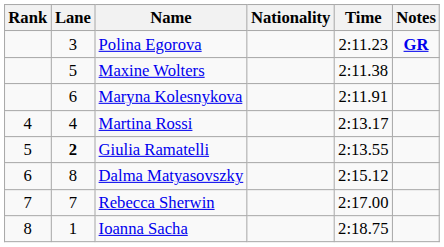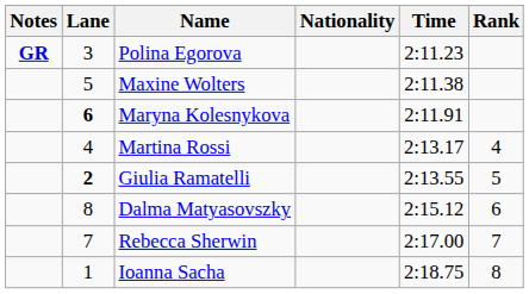 <table class='wikitable sortable' style='text-align:center'>
 <tr>
-<th>Rank</th>
+<th>Notes</th>
 <th>Lane</th>
 <th>Name</th>
 <th>Nationality</th>
 <th>Time</th>
-<th>Notes</th>
+<th>Rank</th>
 </tr>
 <tr>
-<td></td>
+<td><strong><a href='#'>GR</a></strong></td>
 <td>3</td>
 <td align=left><a href='#'>Polina Egorova</a></td>
 <td align=left></td>
 <td>2:11.23</td>
-<td><strong><a href='#'>GR</a></strong></td>
+<td></td>
 </tr>
 <tr>
 <td></td>
 <td>5</td>
 <td align=left><a href='#'>Maxine Wolters</a></td>
 <td align=left></td>
 <td>2:11.38</td>
 <td></td>
 </tr>
 <tr>
 <td></td>
-<td>6</td>
+<td><strong>6</strong></td>
 <td align=left><a href='#'>Maryna Kolesnykova</a></td>
 <td align=left></td>
 <td>2:11.91</td>
 <td></td>
 </tr>
 <tr>
-<td>4</td>
+<td></td>
 <td>4</td>
 <td align=left><a href='#'>Martina Rossi</a></td>
 <td align=left></td>
 <td>2:13.17</td>
-<td></td>
+<td>4</td>
 </tr>
 <tr>
-<td>5</td>
+<td></td>
 <td><strong>2</strong></td>
 <td align=left><a href='#'>Giulia Ramatelli</a></td>
 <td align=left></td>
 <td>2:13.55</td>
-<td></td>
+<td>5</td>
 </tr>
 <tr>
-<td>6</td>
+<td></td>
 <td>8</td>
 <td align=left><a href='#'>Dalma Matyasovszky</a></td>
 <td align=left></td>
 <td>2:15.12</td>
-<td></td>
+<td>6</td>
 </tr>
 <tr>
-<td>7</td>
+<td></td>
 <td>7</td>
 <td align=left><a href='#'>Rebecca Sherwin</a></td>
 <td align=left></td>
 <td>2:17.00</td>
-<td></td>
+<td>7</td>
 </tr>
 <tr>
-<td>8</td>
+<td></td>
 <td>1</td>
 <td align=left><a href='#'>Ioanna Sacha</a></td>
 <td align=left></td>
 <td>2:18.75</td>
-<td></td>
+<td>8</td>
 </tr>
 </table>
